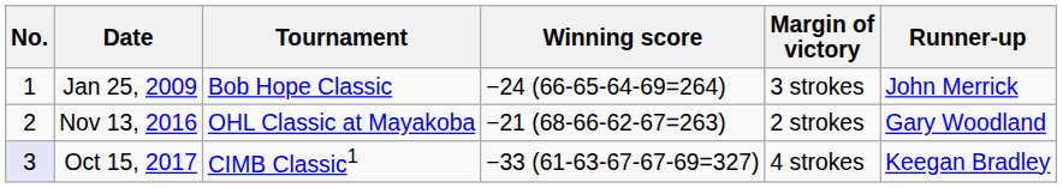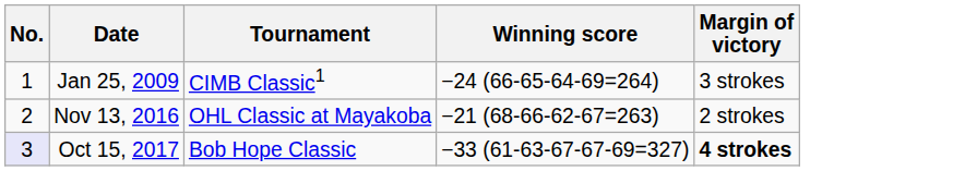 <table class="wikitable" style="font-size:95%;">
 <tr>
 <th>No.</th>
 <th>Date</th>
 <th>Tournament</th>
 <th>Winning score</th>
 <th>Margin of<br>victory</th>
-<th>Runner-up</th>
 </tr>
 <tr>
 <td align=center>1</td>
 <td align=right>Jan 25, <a href='#'>2009</a></td>
-<td><a href='#'>Bob Hope Classic</a></td>
+<td><a href='#'>CIMB Classic</a><sup>1</sup></td>
 <td>−24 (66-65-64-69=264)</td>
 <td>3 strokes</td>
-<td> <a href='#'>John Merrick</a></td>
 </tr>
 <tr>
 <td align=center>2</td>
 <td align=right>Nov 13, <a href='#'>2016</a></td>
 <td><a href='#'>OHL Classic at Mayakoba</a></td>
 <td>−21 (68-66-62-67=263)</td>
 <td>2 strokes</td>
-<td> <a href='#'>Gary Woodland</a></td>
 </tr>
 <tr>
 <td align=center style="background: lavender;">3</td>
 <td align=right>Oct 15, <a href='#'>2017</a></td>
-<td><a href='#'>CIMB Classic</a><sup>1</sup></td>
+<td><a href='#'>Bob Hope Classic</a></td>
 <td>−33 (61-63-67-67-69=327)</td>
-<td>4 strokes</td>
-<td> <a href='#'>Keegan Bradley</a></td>
+<td><strong>4 strokes</strong></td>
 </tr>
 </table>
